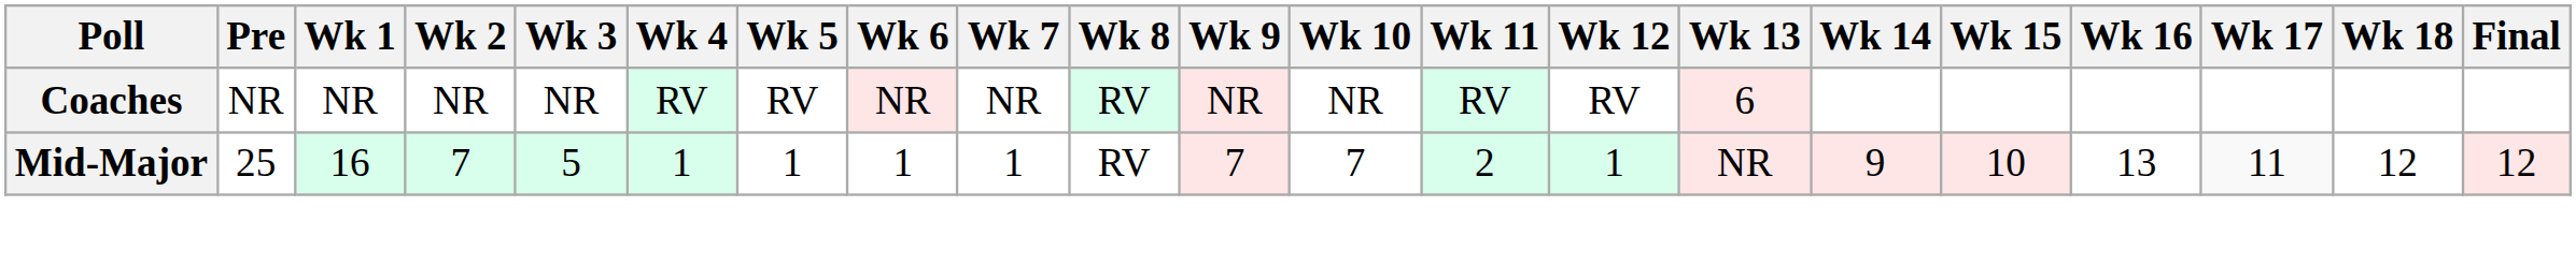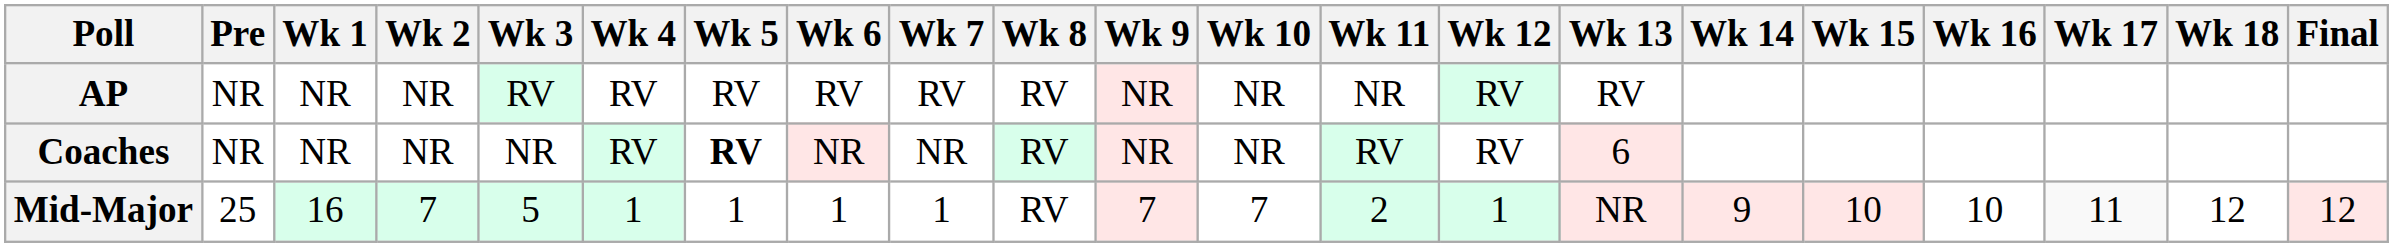 <table class="wikitable" style="white-space:nowrap;">
 <tr>
 <th>Poll</th>
 <th>Pre</th>
 <th>Wk 1</th>
 <th>Wk 2</th>
 <th>Wk 3</th>
 <th>Wk 4</th>
 <th>Wk 5</th>
 <th>Wk 6</th>
 <th>Wk 7</th>
 <th>Wk 8</th>
 <th>Wk 9</th>
 <th>Wk 10</th>
 <th>Wk 11</th>
 <th>Wk 12</th>
 <th>Wk 13</th>
 <th>Wk 14</th>
 <th>Wk 15</th>
 <th>Wk 16</th>
 <th>Wk 17</th>
 <th>Wk 18</th>
 <th>Final</th>
 </tr>
 <tr style="text-align:center;">
+<th>AP</th>
+<td style="background:#FFF;">NR</td>
+<td style="background:#FFF;">NR</td>
+<td style="background:#FFF;">NR</td>
+<td style="background:#d8ffeb;">RV</td>
+<td style="background:#FFF;">RV</td>
+<td style="background:#FFF;">RV</td>
+<td style="background:#FFF;">RV</td>
+<td style="background:#FFF;">RV</td>
+<td style="background:#FFF;">RV</td>
+<td style="background:#ffe6e6;">NR</td>
+<td style="background:#FFF;">NR</td>
+<td style="background:#FFF;">NR</td>
+<td style="background:#d8ffeb;">RV</td>
+<td style="background:#FFF;">RV</td>
+<td style="background:#FFF;"></td>
+<td style="background:#FFF;"></td>
+<td style="background:#FFF;"></td>
+<td style="background:#FFF;"></td>
+<td style="background:#FFF;"></td>
+<td style="background:#FFF;"></td>
+</tr>
+<tr style="text-align:center;">
 <th>Coaches</th>
 <td style="background:#FFF;">NR</td>
 <td style="background:#FFF;">NR</td>
 <td style="background:#FFF;">NR</td>
 <td style="background:#FFF;">NR</td>
 <td style="background:#d8ffeb;">RV</td>
-<td style="background:#FFF;">RV</td>
+<td style="background:#FFF;"><strong>RV</strong></td>
 <td style="background:#ffe6e6;">NR</td>
 <td style="background:#FFF;">NR</td>
 <td style="background:#d8ffeb;">RV</td>
 <td style="background:#ffe6e6;">NR</td>
 <td style="background:#FFF;">NR</td>
 <td style="background:#d8ffeb;">RV</td>
 <td style="background:#FFF;">RV</td>
 <td style="background:#ffe6e6;">6</td>
 <td style="background:#FFF;"></td>
 <td style="background:#FFF;"></td>
 <td style="background:#FFF;"></td>
 <td style="background:#FFF;"></td>
 <td style="background:#FFF;"></td>
 <td style="background:#FFF;"></td>
 </tr>
 <tr style="text-align:center;">
 <th>Mid-Major</th>
 <td style="background:#FFF;">25</td>
 <td style="background:#d8ffeb;">16</td>
 <td style="background:#d8ffeb;">7</td>
 <td style="background:#d8ffeb;">5</td>
 <td style="background:#d8ffeb;">1</td>
 <td style="background:#FFF;">1</td>
 <td style="background:#FFF;">1</td>
 <td style="background:#FFF;">1</td>
 <td style="background:#FFF;">RV</td>
 <td style="background:#ffe6e6;">7</td>
 <td style="background:#FFF;">7</td>
 <td style="background:#d8ffeb;">2</td>
 <td style="background:#d8ffeb;">1</td>
 <td style="background:#ffe6e6;">NR</td>
 <td style="background:#ffe6e6;">9</td>
 <td style="background:#ffe6e6;">10</td>
-<td style="background:#FFF;">13</td>
+<td style="background:#FFF;">10</td>
 <td style="background:ffe6e6;">11</td>
 <td style="background:#FFF;">12</td>
 <td style="background:#ffe6e6;">12</td>
 </tr>
 </table>
